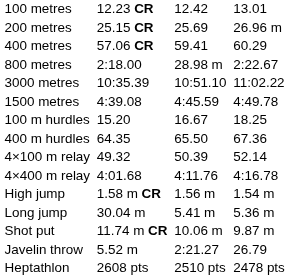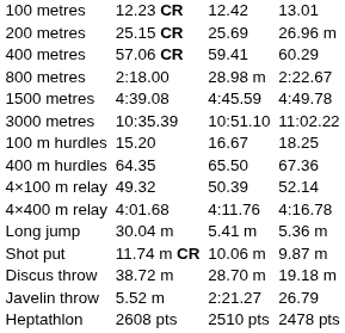 <table>
 <tr>
 <td>100 metres</td>
 <td></td>
 <td>12.23 <strong>CR</strong></td>
 <td></td>
 <td>12.42</td>
 <td></td>
 <td>13.01</td>
 </tr>
 <tr>
 <td>200 metres</td>
 <td></td>
 <td>25.15 <strong>CR</strong></td>
 <td></td>
 <td>25.69</td>
 <td></td>
 <td>26.96 m</td>
 </tr>
 <tr>
 <td>400 metres</td>
 <td></td>
 <td>57.06 <strong>CR</strong></td>
 <td></td>
 <td>59.41</td>
 <td></td>
 <td>60.29</td>
 </tr>
 <tr>
 <td>800 metres</td>
 <td></td>
 <td>2:18.00</td>
 <td></td>
 <td>28.98 m</td>
 <td></td>
 <td>2:22.67</td>
 </tr>
 <tr>
+<td>1500 metres</td>
+<td></td>
+<td>4:39.08</td>
+<td></td>
+<td>4:45.59</td>
+<td></td>
+<td>4:49.78</td>
+</tr>
+<tr>
 <td>3000 metres</td>
 <td></td>
 <td>10:35.39</td>
 <td></td>
 <td>10:51.10</td>
 <td></td>
 <td>11:02.22</td>
-</tr>
-<tr>
-<td>1500 metres</td>
-<td></td>
-<td>4:39.08</td>
-<td></td>
-<td>4:45.59</td>
-<td></td>
-<td>4:49.78</td>
 </tr>
 <tr>
 <td>100 m hurdles</td>
 <td></td>
 <td>15.20</td>
 <td></td>
 <td>16.67</td>
 <td></td>
 <td>18.25</td>
 </tr>
 <tr>
 <td>400 m hurdles</td>
 <td></td>
 <td>64.35</td>
 <td></td>
 <td>65.50</td>
 <td></td>
 <td>67.36</td>
 </tr>
 <tr>
 <td>4×100 m relay</td>
 <td></td>
 <td>49.32</td>
 <td></td>
 <td>50.39</td>
 <td></td>
 <td>52.14</td>
 </tr>
 <tr>
 <td>4×400 m relay</td>
 <td></td>
 <td>4:01.68</td>
 <td></td>
 <td>4:11.76</td>
 <td></td>
 <td>4:16.78</td>
 </tr>
 <tr>
-<td>High jump</td>
-<td></td>
-<td>1.58 m <strong>CR</strong></td>
-<td></td>
-<td>1.56 m</td>
-<td></td>
-<td>1.54 m</td>
-</tr>
-<tr>
 <td>Long jump</td>
 <td></td>
 <td>30.04 m</td>
 <td></td>
 <td>5.41 m</td>
 <td></td>
 <td>5.36 m</td>
 </tr>
 <tr>
 <td>Shot put</td>
 <td></td>
 <td>11.74 m <strong>CR</strong></td>
 <td></td>
 <td>10.06 m</td>
 <td></td>
 <td>9.87 m</td>
+</tr>
+<tr>
+<td>Discus throw</td>
+<td></td>
+<td>38.72 m</td>
+<td></td>
+<td>28.70 m</td>
+<td></td>
+<td>19.18 m</td>
 </tr>
 <tr>
 <td>Javelin throw</td>
 <td></td>
 <td>5.52 m</td>
 <td></td>
 <td>2:21.27</td>
 <td></td>
 <td>26.79</td>
 </tr>
 <tr>
 <td>Heptathlon</td>
 <td></td>
 <td>2608 pts</td>
 <td></td>
 <td>2510 pts</td>
 <td></td>
 <td>2478 pts</td>
 </tr>
 </table>
